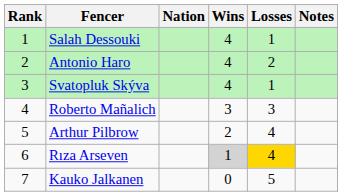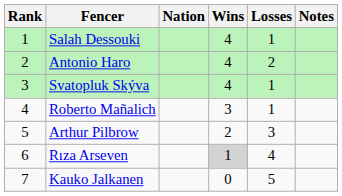 <table class="wikitable sortable" style="text-align: center;">
 <tr>
 <th>Rank</th>
 <th>Fencer</th>
 <th>Nation</th>
 <th>Wins</th>
 <th>Losses</th>
 <th>Notes</th>
 </tr>
 <tr style="background:#bbf3bb;">
 <td>1</td>
 <td align=left><a href='#'>Salah Dessouki</a></td>
 <td align=left></td>
 <td>4</td>
 <td>1</td>
 <td></td>
 </tr>
 <tr style="background:#bbf3bb;">
 <td>2</td>
 <td align=left><a href='#'>Antonio Haro</a></td>
 <td align=left></td>
 <td>4</td>
 <td>2</td>
 <td></td>
 </tr>
 <tr style="background:#bbf3bb;">
 <td>3</td>
 <td align=left><a href='#'>Svatopluk Skýva</a></td>
 <td align=left></td>
 <td>4</td>
 <td>1</td>
 <td></td>
 </tr>
 <tr>
 <td>4</td>
 <td align=left><a href='#'>Roberto Mañalich</a></td>
 <td align=left></td>
 <td>3</td>
-<td>3</td>
+<td>1</td>
 <td></td>
 </tr>
 <tr>
 <td>5</td>
 <td align=left><a href='#'>Arthur Pilbrow</a></td>
 <td align=left></td>
 <td>2</td>
-<td>4</td>
+<td>3</td>
 <td></td>
 </tr>
 <tr>
 <td>6</td>
 <td align=left><a href='#'>Rıza Arseven</a></td>
 <td align=left></td>
 <td style="background: lightgrey;">1</td>
-<td style="background: gold;">4</td>
+<td>4</td>
 <td></td>
 </tr>
 <tr>
 <td>7</td>
 <td align=left><a href='#'>Kauko Jalkanen</a></td>
 <td align=left></td>
 <td>0</td>
 <td>5</td>
 <td></td>
 </tr>
 </table>
